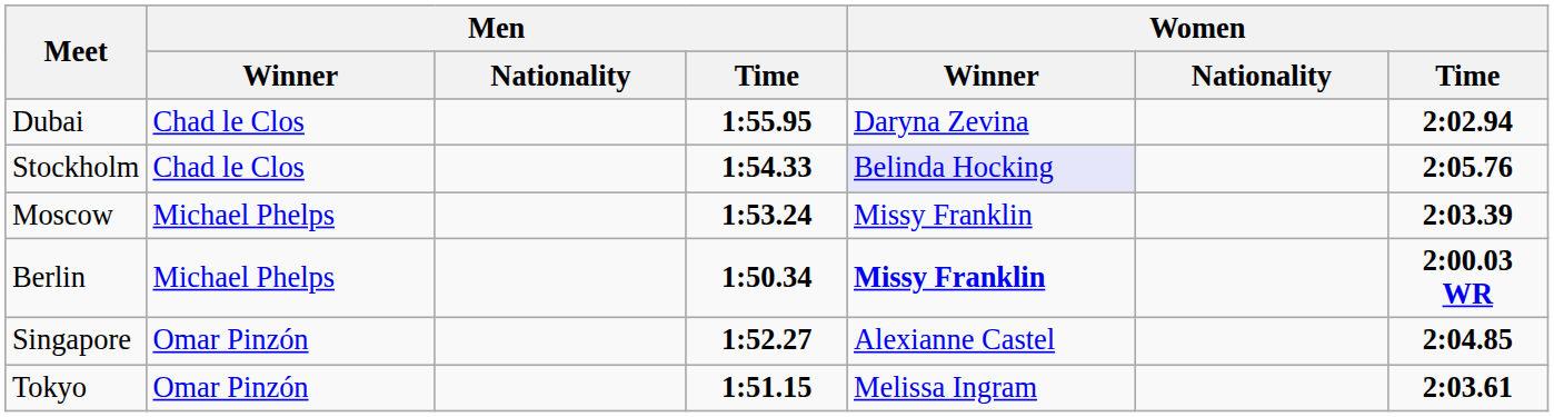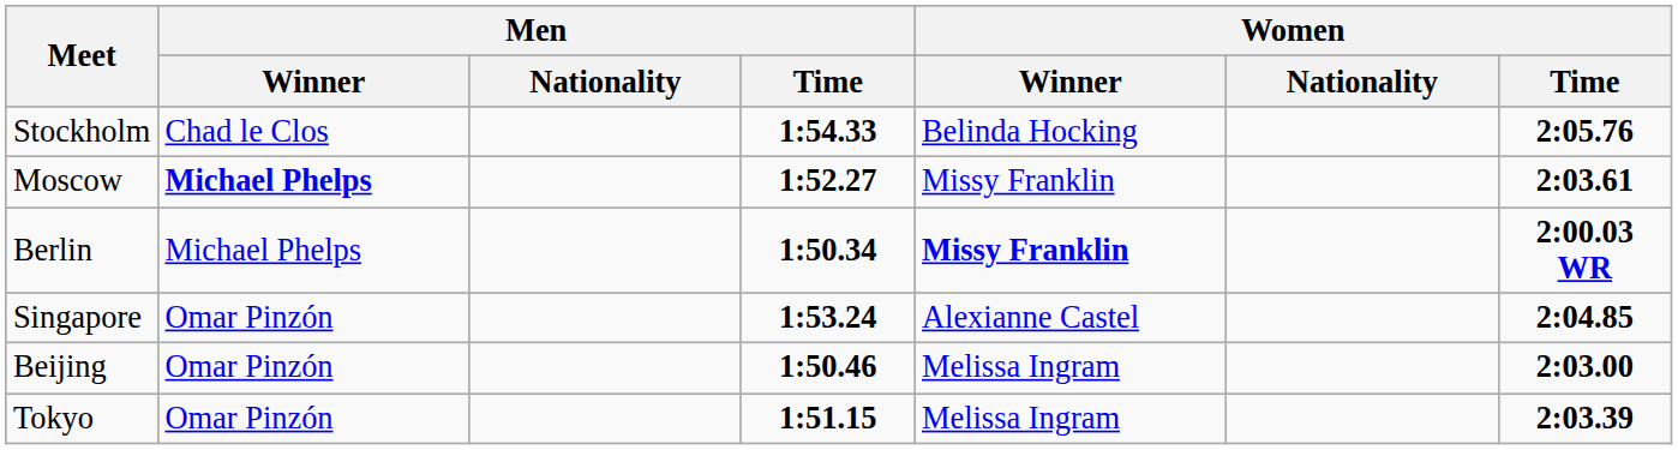 <table class="wikitable">
 <tr>
 <th rowspan="2">Meet</th>
 <th colspan="3">Men</th>
 <th colspan="3">Women</th>
 </tr>
 <tr>
 <th width=150>Winner</th>
 <th width=130>Nationality</th>
 <th width=80>Time</th>
 <th width=150>Winner</th>
 <th width=130>Nationality</th>
 <th width=80>Time</th>
 </tr>
 <tr>
-<td>Dubai</td>
-<td><a href='#'>Chad le Clos</a></td>
-<td></td>
-<td align=center><strong>1:55.95</strong></td>
-<td><a href='#'>Daryna Zevina</a></td>
-<td></td>
-<td align=center><strong>2:02.94</strong></td>
-</tr>
-<tr>
 <td>Stockholm</td>
 <td><a href='#'>Chad le Clos</a></td>
 <td></td>
 <td align=center><strong>1:54.33</strong></td>
-<td style="background: lavender;"><a href='#'>Belinda Hocking</a></td>
+<td><a href='#'>Belinda Hocking</a></td>
 <td></td>
 <td align=center><strong>2:05.76</strong></td>
 </tr>
 <tr>
 <td>Moscow</td>
-<td><a href='#'>Michael Phelps</a></td>
+<td><strong><a href='#'>Michael Phelps</a></strong></td>
 <td></td>
-<td align=center><strong>1:53.24</strong></td>
+<td align=center><strong>1:52.27</strong></td>
 <td><a href='#'>Missy Franklin</a></td>
 <td></td>
-<td align=center><strong>2:03.39</strong></td>
+<td align=center><strong>2:03.61</strong></td>
 </tr>
 <tr>
 <td>Berlin</td>
 <td><a href='#'>Michael Phelps</a></td>
 <td></td>
 <td align=center><strong>1:50.34</strong></td>
 <td><strong><a href='#'>Missy Franklin</a></strong></td>
 <td></td>
 <td align=center><strong>2:00.03 <a href='#'>WR</a></strong></td>
 </tr>
 <tr>
 <td>Singapore</td>
 <td><a href='#'>Omar Pinzón</a></td>
 <td></td>
-<td align=center><strong>1:52.27</strong></td>
+<td align=center><strong>1:53.24</strong></td>
 <td><a href='#'>Alexianne Castel</a></td>
 <td></td>
 <td align=center><strong>2:04.85</strong></td>
+</tr>
+<tr>
+<td>Beijing</td>
+<td><a href='#'>Omar Pinzón</a></td>
+<td></td>
+<td align=center><strong>1:50.46</strong></td>
+<td><a href='#'>Melissa Ingram</a></td>
+<td></td>
+<td align=center><strong>2:03.00</strong></td>
 </tr>
 <tr>
 <td>Tokyo</td>
 <td><a href='#'>Omar Pinzón</a></td>
 <td></td>
 <td align=center><strong>1:51.15</strong></td>
 <td><a href='#'>Melissa Ingram</a></td>
 <td></td>
-<td align=center><strong>2:03.61</strong></td>
+<td align=center><strong>2:03.39</strong></td>
 </tr>
 </table>
